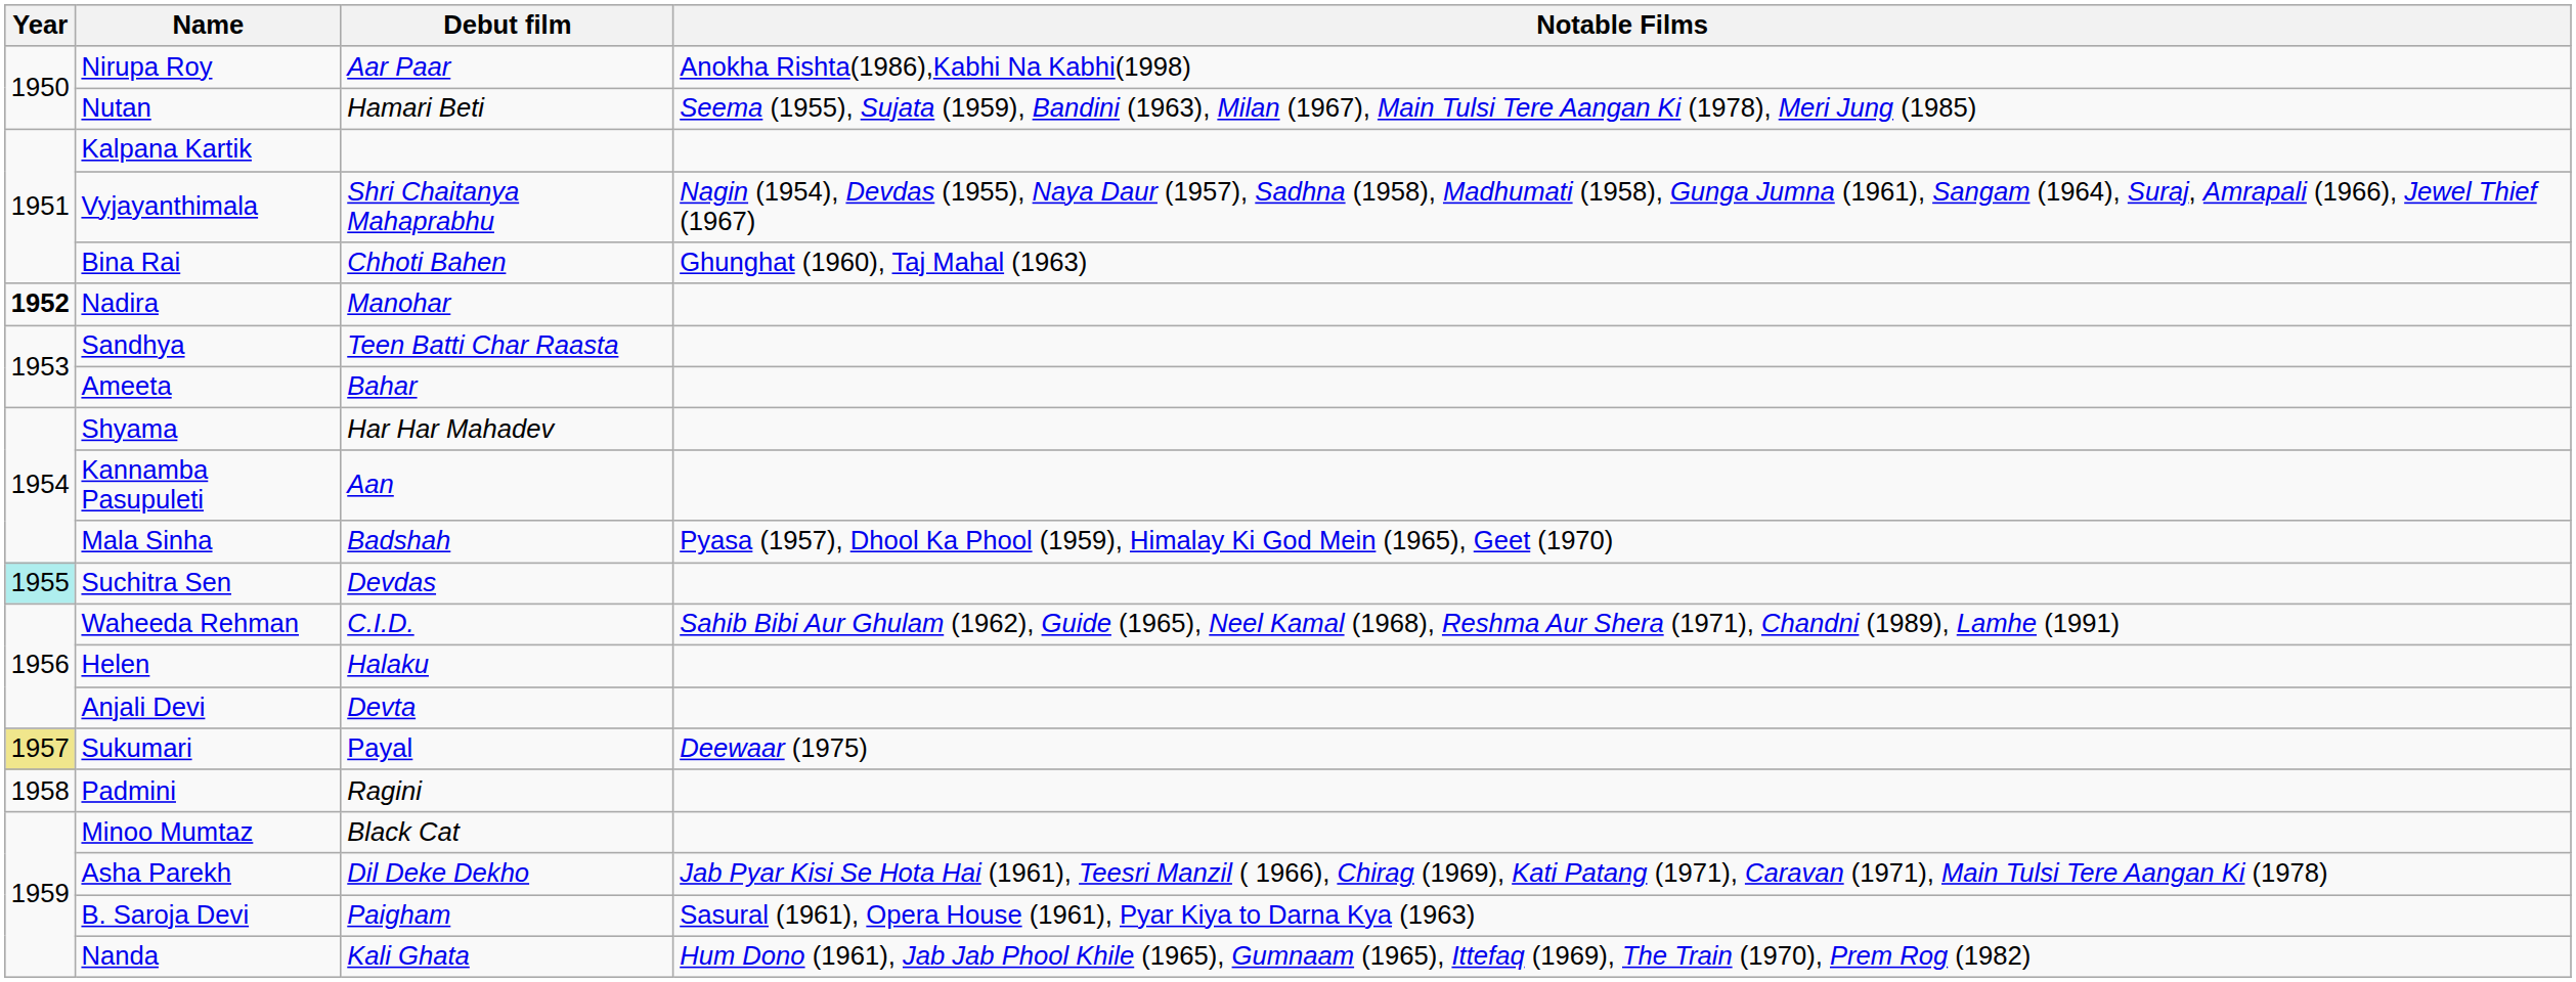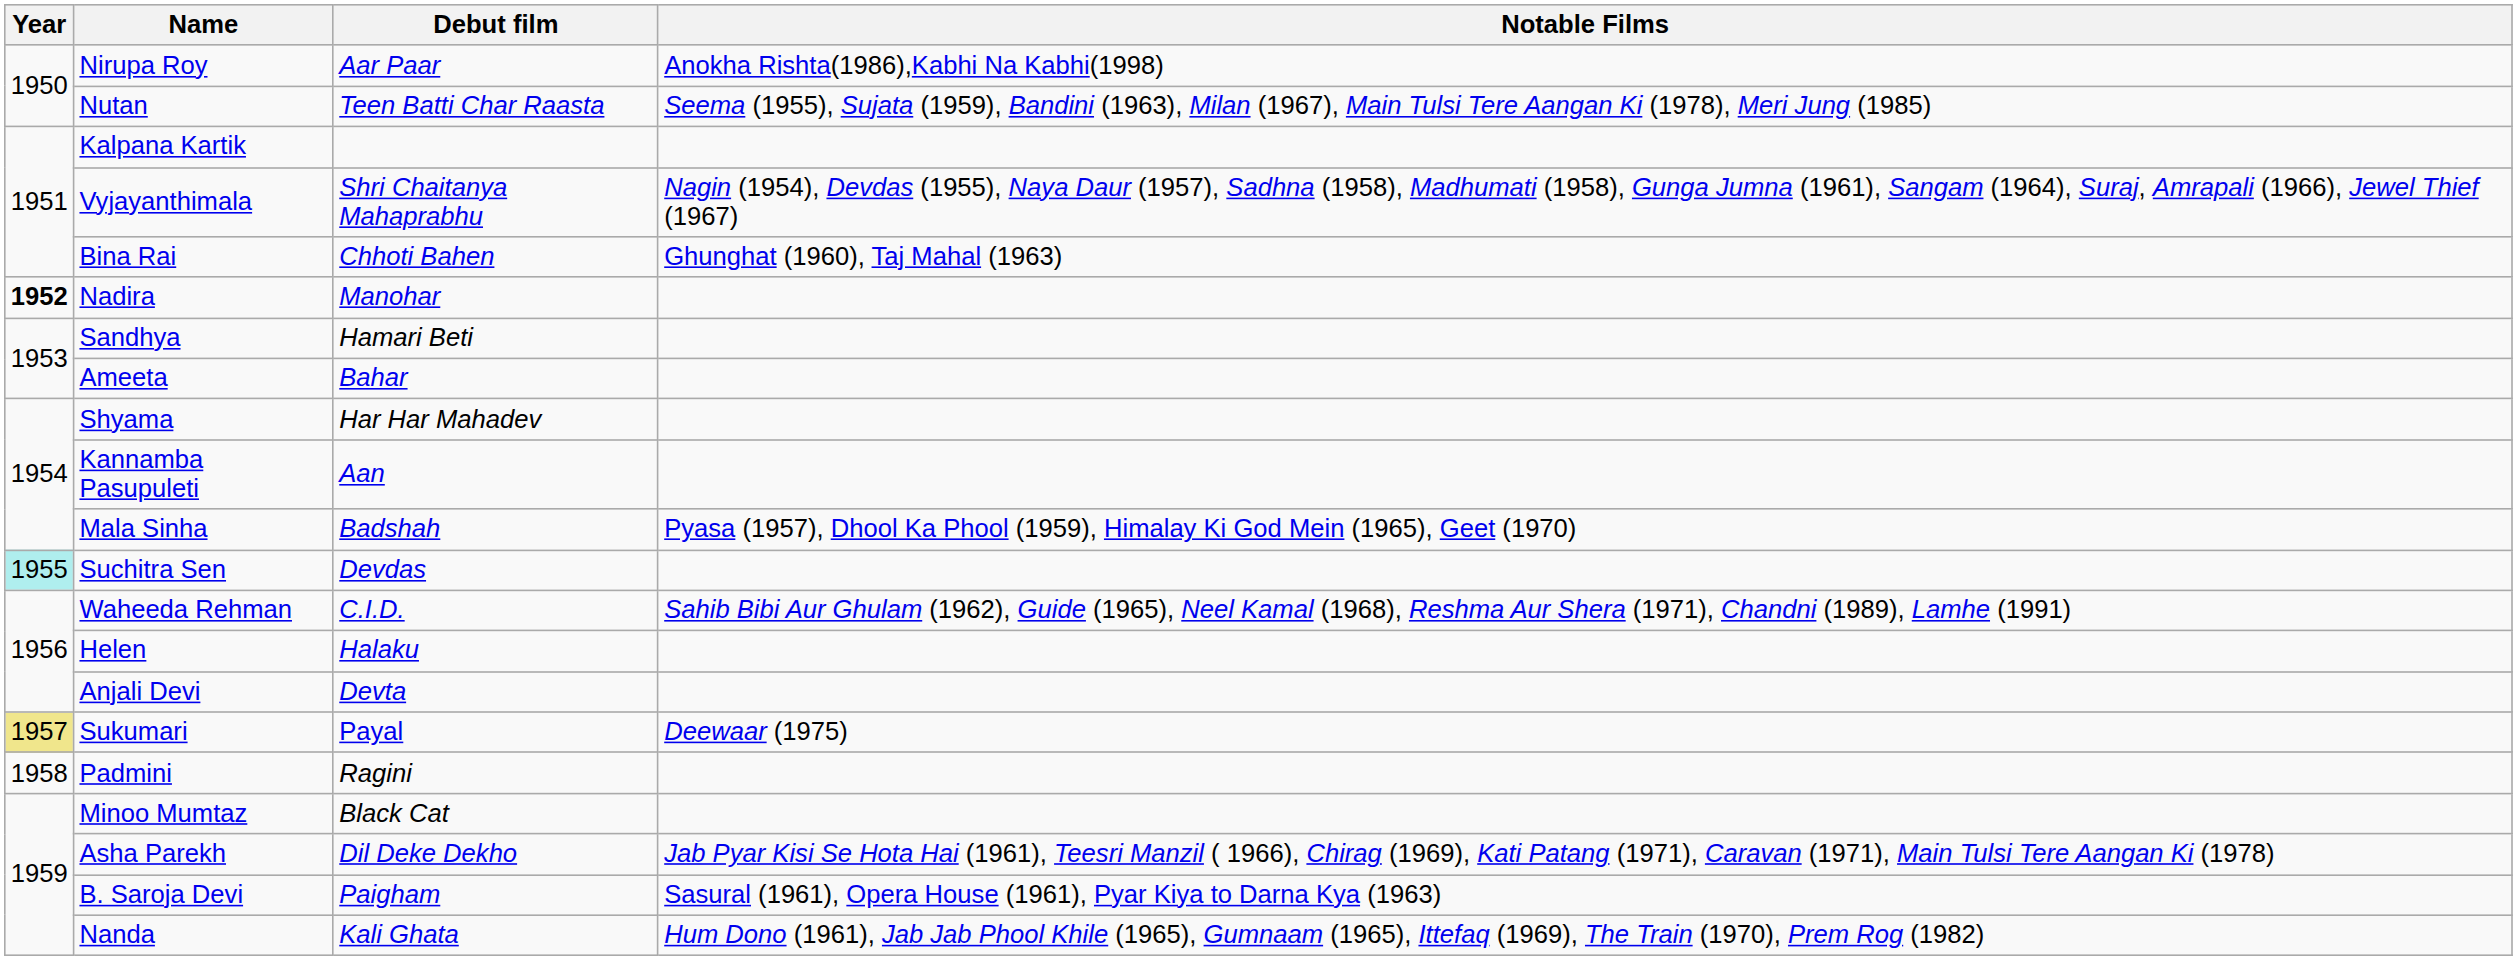 <table class="wikitable sortable static-row-numbers static-row-header-text hover-highlight" "style="font-size: 100%">
 <tr>
 <th>Year</th>
 <th>Name</th>
 <th>Debut film</th>
 <th class="unsortable">Notable Films</th>
 </tr>
 <tr>
 <td rowspan="2">1950</td>
 <td><a href='#'>Nirupa Roy</a></td>
 <td><em><a href='#'>Aar Paar</a></em></td>
 <td><a href='#'>Anokha Rishta</a>(1986),<a href='#'>Kabhi Na Kabhi</a>(1998)</td>
 </tr>
 <tr>
 <td><a href='#'>Nutan</a></td>
-<td><em>Hamari Beti</em></td>
+<td><em><a href='#'>Teen Batti Char Raasta</a></em></td>
 <td><a href='#'><em>Seema</em></a> (1955), <a href='#'><em>Sujata</em></a> (1959), <a href='#'><em>Bandini</em></a> (1963), <a href='#'><em>Milan</em></a> (1967), <em><a href='#'>Main Tulsi Tere Aangan Ki</a></em> (1978), <em><a href='#'>Meri Jung</a></em> (1985)</td>
 </tr>
 <tr>
 <td rowspan="3">1951</td>
 <td><a href='#'>Kalpana Kartik</a></td>
 <td></td>
 </tr>
 <tr>
 <td><a href='#'>Vyjayanthimala</a></td>
 <td><a href='#'><em>Shri Chaitanya Mahaprabhu</em></a></td>
 <td><a href='#'><em>Nagin</em></a> (1954), <a href='#'><em>Devdas</em></a> (1955), <a href='#'><em>Naya Daur</em></a> (1957), <a href='#'><em>Sadhna</em></a> (1958), <em><a href='#'>Madhumati</a></em> (1958), <em><a href='#'>Gunga Jumna</a></em> (1961), <a href='#'><em>Sangam</em></a> (1964), <a href='#'><em>Suraj</em></a>, <a href='#'><em>Amrapali</em></a> (1966), <a href='#'><em>Jewel Thief</em></a> (1967)</td>
 </tr>
 <tr>
 <td><a href='#'>Bina Rai</a></td>
 <td><em><a href='#'>Chhoti Bahen</a></em></td>
 <td><a href='#'>Ghunghat</a> (1960), <a href='#'>Taj Mahal</a> (1963)</td>
 </tr>
 <tr>
 <td><strong>1952</strong></td>
 <td><a href='#'>Nadira</a></td>
 <td><a href='#'><em>Manohar</em></a></td>
 <td></td>
 </tr>
 <tr>
 <td rowspan="2">1953</td>
 <td><a href='#'>Sandhya</a></td>
-<td><em><a href='#'>Teen Batti Char Raasta</a></em></td>
+<td><em>Hamari Beti</em></td>
 <td></td>
 </tr>
 <tr>
 <td><a href='#'>Ameeta</a></td>
 <td><a href='#'><em>Bahar</em></a></td>
 <td></td>
 </tr>
 <tr>
 <td rowspan="3">1954</td>
 <td><a href='#'>Shyama</a></td>
 <td><em>Har Har Mahadev</em></td>
 <td></td>
 </tr>
 <tr>
 <td><a href='#'>Kannamba Pasupuleti</a></td>
 <td><em><a href='#'>Aan</a></em></td>
 <td></td>
 </tr>
 <tr>
 <td><a href='#'>Mala Sinha</a></td>
 <td><em><a href='#'>Badshah</a></em></td>
 <td><a href='#'>Pyasa</a> (1957), <a href='#'>Dhool Ka Phool</a> (1959), <a href='#'>Himalay Ki God Mein</a> (1965), <a href='#'>Geet</a> (1970)</td>
 </tr>
 <tr>
 <td rowspan="1" style="background: paleturquoise;">1955</td>
 <td><a href='#'>Suchitra Sen</a></td>
 <td><a href='#'><em>Devdas</em></a></td>
 <td></td>
 </tr>
 <tr>
 <td rowspan="3">1956</td>
 <td><a href='#'>Waheeda Rehman</a></td>
 <td><a href='#'><em>C.I.D.</em></a></td>
 <td><em><a href='#'>Sahib Bibi Aur Ghulam</a></em> (1962), <a href='#'><em>Guide</em></a> (1965), <a href='#'><em>Neel Kamal</em></a> (1968), <em><a href='#'>Reshma Aur Shera</a></em> (1971), <a href='#'><em>Chandni</em></a> (1989), <em><a href='#'>Lamhe</a></em> (1991)</td>
 </tr>
 <tr>
 <td><a href='#'>Helen</a></td>
 <td><a href='#'><em>Halaku</em></a></td>
 <td></td>
 </tr>
 <tr>
 <td><a href='#'>Anjali Devi</a></td>
 <td><a href='#'><em>Devta</em></a></td>
 <td></td>
 </tr>
 <tr>
 <td style="background: khaki;">1957</td>
 <td><a href='#'>Sukumari</a></td>
 <td><a href='#'>Payal</a></td>
 <td><em><a href='#'>Deewaar</a></em> (1975)</td>
 </tr>
 <tr>
 <td>1958</td>
 <td><a href='#'>Padmini</a></td>
 <td><em>Ragini</em></td>
 <td></td>
 </tr>
 <tr>
 <td rowspan="4">1959</td>
 <td><a href='#'>Minoo Mumtaz</a></td>
 <td><em>Black Cat</em></td>
 <td></td>
 </tr>
 <tr>
 <td><a href='#'>Asha Parekh</a></td>
 <td><em><a href='#'>Dil Deke Dekho</a></em></td>
 <td><em><a href='#'>Jab Pyar Kisi Se Hota Hai</a></em> (1961), <em><a href='#'>Teesri Manzil</a></em> ( 1966), <em><a href='#'>Chirag</a></em> (1969), <em><a href='#'>Kati Patang</a></em> (1971), <a href='#'><em>Caravan</em></a> (1971), <em><a href='#'>Main Tulsi Tere Aangan Ki</a></em> (1978)</td>
 </tr>
 <tr>
 <td><a href='#'>B. Saroja Devi</a></td>
 <td><em><a href='#'>Paigham</a></em></td>
 <td><a href='#'>Sasural</a> (1961), <a href='#'>Opera House</a> (1961), <a href='#'>Pyar Kiya to Darna Kya</a> (1963)</td>
 </tr>
 <tr>
 <td><a href='#'>Nanda</a></td>
 <td><em><a href='#'>Kali Ghata</a></em></td>
 <td><a href='#'><em>Hum Dono</em></a> (1961), <em><a href='#'>Jab Jab Phool Khile</a></em> (1965), <em><a href='#'>Gumnaam</a></em> (1965), <a href='#'><em>Ittefaq</em></a> (1969), <a href='#'><em>The Train</em></a> (1970), <em><a href='#'>Prem Rog</a></em> (1982)</td>
 </tr>
 </table>
